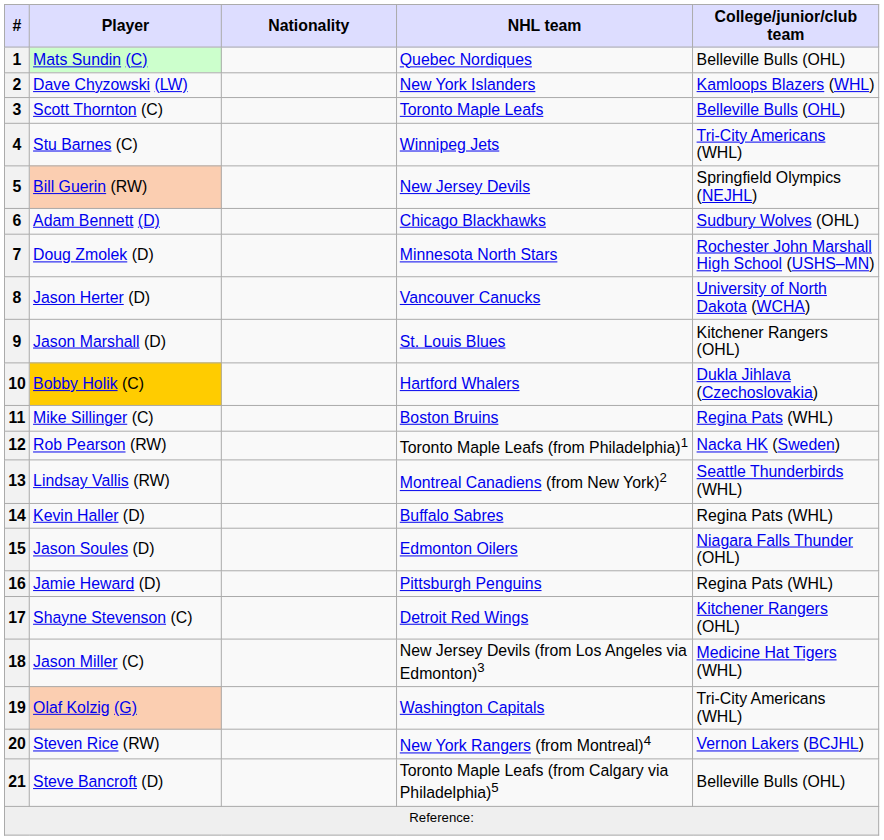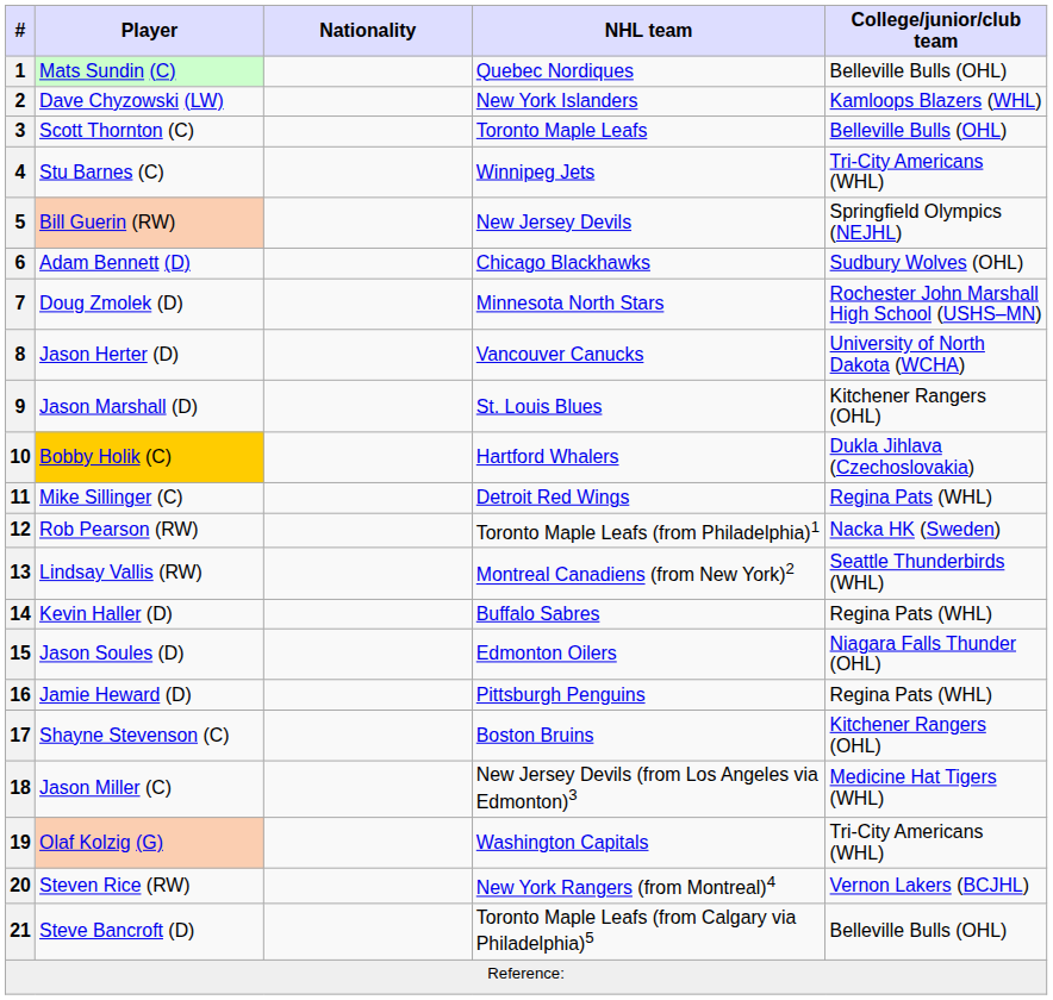 <table class="wikitable" style="width: 100%">
 <tr>
 <th style="background:#ddf; width:2.75%;">#</th>
 <th style="background:#ddf; width:22.0%;">Player</th>
 <th style="background:#ddf; width:20.0%;">Nationality</th>
 <th style="background:#ddf; width:34.0%;">NHL team</th>
 <th style="background:#ddf; width:100.0%;">College/junior/club team</th>
 </tr>
 <tr>
 <th>1</th>
 <td bgcolor="#CCFFCC"><a href='#'>Mats Sundin</a> <a href='#'>(C)</a></td>
 <td></td>
 <td><a href='#'>Quebec Nordiques</a></td>
 <td>Belleville Bulls (OHL)</td>
 </tr>
 <tr>
 <th>2</th>
 <td><a href='#'>Dave Chyzowski</a> <a href='#'>(LW)</a></td>
 <td></td>
 <td><a href='#'>New York Islanders</a></td>
 <td><a href='#'>Kamloops Blazers</a> (<a href='#'>WHL</a>)</td>
 </tr>
 <tr>
 <th>3</th>
 <td><a href='#'>Scott Thornton</a> (C)</td>
 <td></td>
 <td><a href='#'>Toronto Maple Leafs</a></td>
 <td><a href='#'>Belleville Bulls</a> (<a href='#'>OHL</a>)</td>
 </tr>
 <tr>
 <th>4</th>
 <td><a href='#'>Stu Barnes</a> (C)</td>
 <td></td>
 <td><a href='#'>Winnipeg Jets</a></td>
 <td><a href='#'>Tri-City Americans</a> (WHL)</td>
 </tr>
 <tr>
 <th>5</th>
 <td bgcolor="#FBCEB1"><a href='#'>Bill Guerin</a> (RW)</td>
 <td></td>
 <td><a href='#'>New Jersey Devils</a></td>
 <td>Springfield Olympics (<a href='#'>NEJHL</a>)</td>
 </tr>
 <tr>
 <th>6</th>
 <td><a href='#'>Adam Bennett</a> <a href='#'>(D)</a></td>
 <td></td>
 <td><a href='#'>Chicago Blackhawks</a></td>
 <td><a href='#'>Sudbury Wolves</a> (OHL)</td>
 </tr>
 <tr>
 <th>7</th>
 <td><a href='#'>Doug Zmolek</a> (D)</td>
 <td></td>
 <td><a href='#'>Minnesota North Stars</a></td>
 <td><a href='#'>Rochester John Marshall High School</a> (<a href='#'>USHS–MN</a>)</td>
 </tr>
 <tr>
 <th>8</th>
 <td><a href='#'>Jason Herter</a> (D)</td>
 <td></td>
 <td><a href='#'>Vancouver Canucks</a></td>
 <td><a href='#'>University of North Dakota</a> (<a href='#'>WCHA</a>)</td>
 </tr>
 <tr>
 <th>9</th>
 <td><a href='#'>Jason Marshall</a> (D)</td>
 <td></td>
 <td><a href='#'>St. Louis Blues</a></td>
 <td>Kitchener Rangers (OHL)</td>
 </tr>
 <tr>
 <th>10</th>
 <td bgcolor="#FFCC00"><a href='#'>Bobby Holik</a> (C)</td>
 <td></td>
 <td><a href='#'>Hartford Whalers</a></td>
 <td><a href='#'>Dukla Jihlava</a> (<a href='#'>Czechoslovakia</a>)</td>
 </tr>
 <tr>
 <th>11</th>
 <td><a href='#'>Mike Sillinger</a> (C)</td>
 <td></td>
-<td><a href='#'>Boston Bruins</a></td>
+<td><a href='#'>Detroit Red Wings</a></td>
 <td><a href='#'>Regina Pats</a> (WHL)</td>
 </tr>
 <tr>
 <th>12</th>
 <td><a href='#'>Rob Pearson</a> (RW)</td>
 <td></td>
 <td>Toronto Maple Leafs (from Philadelphia)<sup>1</sup></td>
 <td><a href='#'>Nacka HK</a> (<a href='#'>Sweden</a>)</td>
 </tr>
 <tr>
 <th>13</th>
 <td><a href='#'>Lindsay Vallis</a> (RW)</td>
 <td></td>
 <td><a href='#'>Montreal Canadiens</a> (from New York)<sup>2</sup></td>
 <td><a href='#'>Seattle Thunderbirds</a> (WHL)</td>
 </tr>
 <tr>
 <th>14</th>
 <td><a href='#'>Kevin Haller</a> (D)</td>
 <td></td>
 <td><a href='#'>Buffalo Sabres</a></td>
 <td>Regina Pats (WHL)</td>
 </tr>
 <tr>
 <th>15</th>
 <td><a href='#'>Jason Soules</a> (D)</td>
 <td></td>
 <td><a href='#'>Edmonton Oilers</a></td>
 <td><a href='#'>Niagara Falls Thunder</a> (OHL)</td>
 </tr>
 <tr>
 <th>16</th>
 <td><a href='#'>Jamie Heward</a> (D)</td>
 <td></td>
 <td><a href='#'>Pittsburgh Penguins</a></td>
 <td>Regina Pats (WHL)</td>
 </tr>
 <tr>
 <th>17</th>
 <td><a href='#'>Shayne Stevenson</a> (C)</td>
 <td></td>
-<td><a href='#'>Detroit Red Wings</a></td>
+<td><a href='#'>Boston Bruins</a></td>
 <td><a href='#'>Kitchener Rangers</a> (OHL)</td>
 </tr>
 <tr>
 <th>18</th>
 <td><a href='#'>Jason Miller</a> (C)</td>
 <td></td>
 <td>New Jersey Devils (from Los Angeles via Edmonton)<sup>3</sup></td>
 <td><a href='#'>Medicine Hat Tigers</a> (WHL)</td>
 </tr>
 <tr>
 <th>19</th>
 <td bgcolor="#FBCEB1"><a href='#'>Olaf Kolzig</a> <a href='#'>(G)</a></td>
 <td></td>
 <td><a href='#'>Washington Capitals</a></td>
 <td>Tri-City Americans (WHL)</td>
 </tr>
 <tr>
 <th>20</th>
 <td><a href='#'>Steven Rice</a> (RW)</td>
 <td></td>
 <td><a href='#'>New York Rangers</a> (from Montreal)<sup>4</sup></td>
 <td><a href='#'>Vernon Lakers</a> (<a href='#'>BCJHL</a>)</td>
 </tr>
 <tr>
 <th>21</th>
 <td><a href='#'>Steve Bancroft</a> (D)</td>
 <td></td>
 <td>Toronto Maple Leafs (from Calgary via Philadelphia)<sup>5</sup></td>
 <td>Belleville Bulls (OHL)</td>
 </tr>
 <tr>
 <td align=center colspan="6" bgcolor="#efefef"><sup>Reference:  </sup></td>
 </tr>
 </table>
